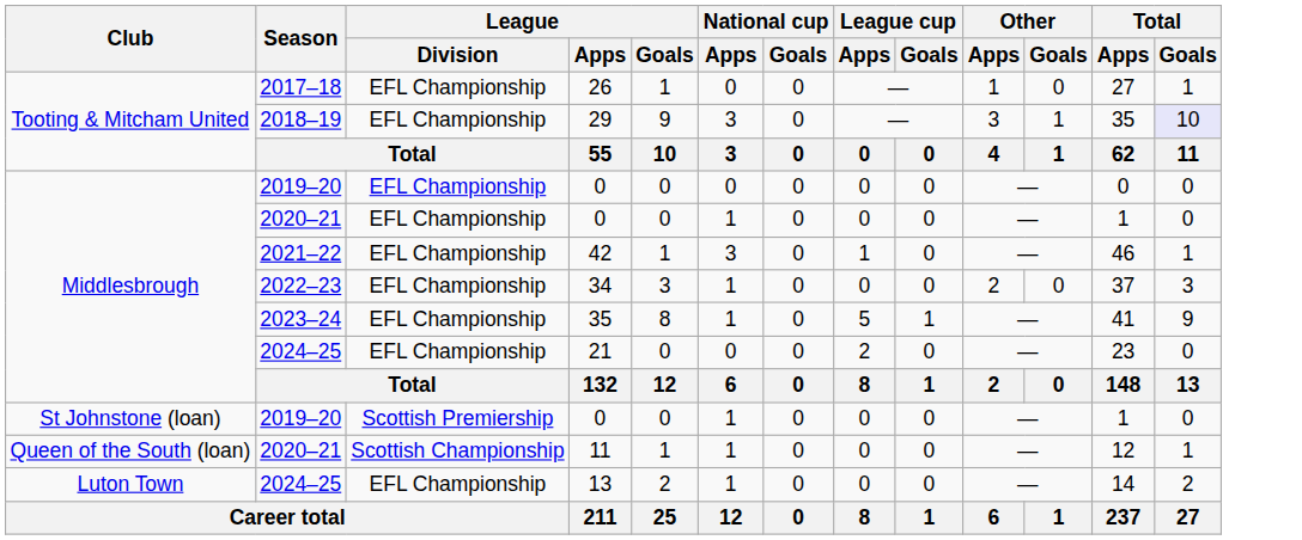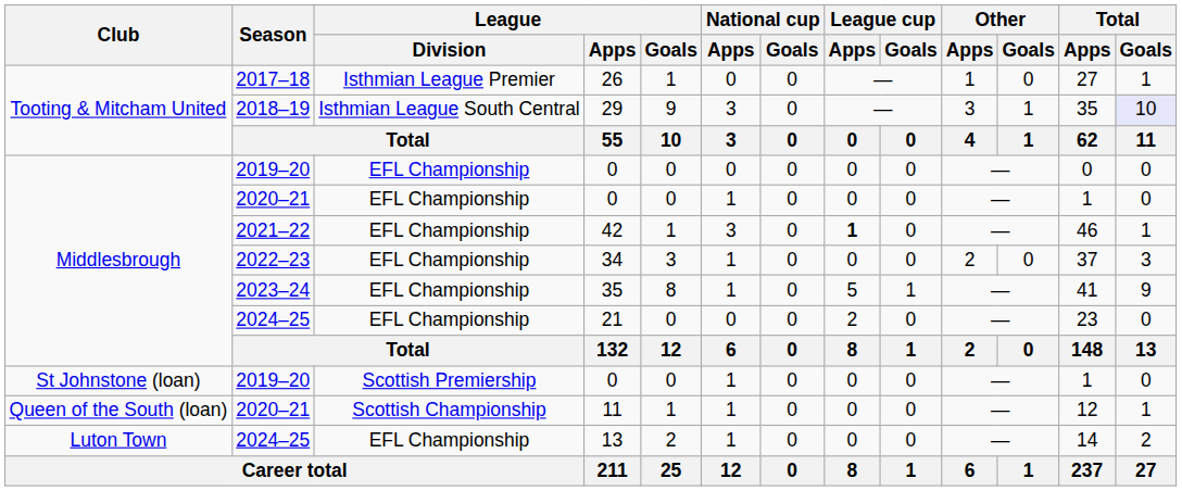 <table class=wikitable style="text-align: center">
 <tr>
 <th rowspan="2">Club</th>
 <th rowspan="2">Season</th>
 <th colspan="3">League</th>
 <th colspan="2">National cup</th>
 <th colspan="2">League cup</th>
 <th colspan="2">Other</th>
 <th colspan="2">Total</th>
 </tr>
 <tr>
 <th>Division</th>
 <th>Apps</th>
 <th>Goals</th>
 <th>Apps</th>
 <th>Goals</th>
 <th>Apps</th>
 <th>Goals</th>
 <th>Apps</th>
 <th>Goals</th>
 <th>Apps</th>
 <th>Goals</th>
 </tr>
 <tr>
 <td rowspan="3"><a href='#'>Tooting & Mitcham United</a></td>
 <td><a href='#'>2017–18</a></td>
-<td>EFL Championship</td>
+<td><a href='#'>Isthmian League</a> Premier</td>
 <td>26</td>
 <td>1</td>
 <td>0</td>
 <td>0</td>
 <td colspan="2">—</td>
 <td>1</td>
 <td>0</td>
 <td>27</td>
 <td>1</td>
 </tr>
 <tr>
 <td><a href='#'>2018–19</a></td>
-<td>EFL Championship</td>
+<td><a href='#'>Isthmian League</a> South Central</td>
 <td>29</td>
 <td>9</td>
 <td>3</td>
 <td>0</td>
 <td colspan="2">—</td>
 <td>3</td>
 <td>1</td>
 <td>35</td>
 <td style="background: lavender;">10</td>
 </tr>
 <tr>
 <th colspan="2">Total</th>
 <th>55</th>
 <th>10</th>
 <th>3</th>
 <th>0</th>
 <th>0</th>
 <th>0</th>
 <th>4</th>
 <th>1</th>
 <th>62</th>
 <th>11</th>
 </tr>
 <tr>
 <td rowspan="7"><a href='#'>Middlesbrough</a></td>
 <td><a href='#'>2019–20</a></td>
 <td><a href='#'>EFL Championship</a></td>
 <td>0</td>
 <td>0</td>
 <td>0</td>
 <td>0</td>
 <td>0</td>
 <td>0</td>
 <td colspan="2">—</td>
 <td>0</td>
 <td>0</td>
 </tr>
 <tr>
 <td><a href='#'>2020–21</a></td>
 <td>EFL Championship</td>
 <td>0</td>
 <td>0</td>
 <td>1</td>
 <td>0</td>
 <td>0</td>
 <td>0</td>
 <td colspan="2">—</td>
 <td>1</td>
 <td>0</td>
 </tr>
 <tr>
 <td><a href='#'>2021–22</a></td>
 <td>EFL Championship</td>
 <td>42</td>
 <td>1</td>
 <td>3</td>
 <td>0</td>
-<td>1</td>
+<td><strong>1</strong></td>
 <td>0</td>
 <td colspan="2">—</td>
 <td>46</td>
 <td>1</td>
 </tr>
 <tr>
 <td><a href='#'>2022–23</a></td>
 <td>EFL Championship</td>
 <td>34</td>
 <td>3</td>
 <td>1</td>
 <td>0</td>
 <td>0</td>
 <td>0</td>
 <td>2</td>
 <td>0</td>
 <td>37</td>
 <td>3</td>
 </tr>
 <tr>
 <td><a href='#'>2023–24</a></td>
 <td>EFL Championship</td>
 <td>35</td>
 <td>8</td>
 <td>1</td>
 <td>0</td>
 <td>5</td>
 <td>1</td>
 <td colspan="2">—</td>
 <td>41</td>
 <td>9</td>
 </tr>
 <tr>
 <td><a href='#'>2024–25</a></td>
 <td>EFL Championship</td>
 <td>21</td>
 <td>0</td>
 <td>0</td>
 <td>0</td>
 <td>2</td>
 <td>0</td>
 <td colspan="2">—</td>
 <td>23</td>
 <td>0</td>
 </tr>
 <tr>
 <th colspan="2">Total</th>
 <th>132</th>
 <th>12</th>
 <th>6</th>
 <th>0</th>
 <th>8</th>
 <th>1</th>
 <th>2</th>
 <th>0</th>
 <th>148</th>
 <th>13</th>
 </tr>
 <tr>
 <td><a href='#'>St Johnstone</a> (loan)</td>
 <td><a href='#'>2019–20</a></td>
 <td><a href='#'>Scottish Premiership</a></td>
 <td>0</td>
 <td>0</td>
 <td>1</td>
 <td>0</td>
 <td>0</td>
 <td>0</td>
 <td colspan="2">—</td>
 <td>1</td>
 <td>0</td>
 </tr>
 <tr>
 <td><a href='#'>Queen of the South</a> (loan)</td>
 <td><a href='#'>2020–21</a></td>
 <td><a href='#'>Scottish Championship</a></td>
 <td>11</td>
 <td>1</td>
 <td>1</td>
 <td>0</td>
 <td>0</td>
 <td>0</td>
 <td colspan="2">—</td>
 <td>12</td>
 <td>1</td>
 </tr>
 <tr>
 <td><a href='#'>Luton Town</a></td>
 <td><a href='#'>2024–25</a></td>
 <td>EFL Championship</td>
 <td>13</td>
 <td>2</td>
 <td>1</td>
 <td>0</td>
 <td>0</td>
 <td>0</td>
 <td colspan="2">—</td>
 <td>14</td>
 <td>2</td>
 </tr>
 <tr>
 <th colspan="3">Career total</th>
 <th>211</th>
 <th>25</th>
 <th>12</th>
 <th>0</th>
 <th>8</th>
 <th>1</th>
 <th>6</th>
 <th>1</th>
 <th>237</th>
 <th>27</th>
 </tr>
 </table>
